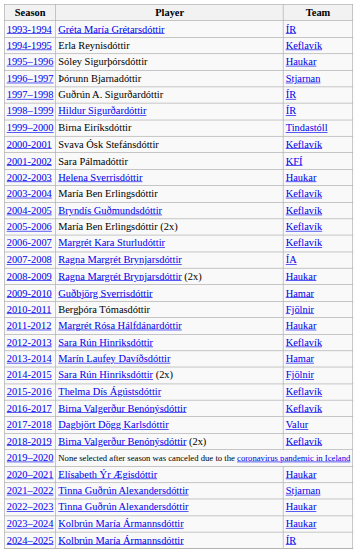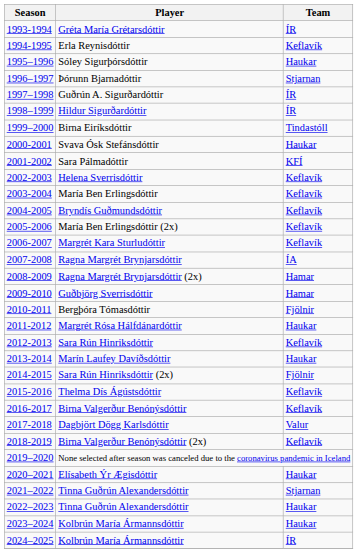 <table class="wikitable">
 <tr>
 <th>Season</th>
 <th>Player</th>
 <th>Team</th>
 </tr>
 <tr>
 <td><a href='#'>1993-1994</a></td>
 <td> <a href='#'>Gréta María Grétarsdóttir</a></td>
 <td><a href='#'>ÍR</a></td>
 </tr>
 <tr>
 <td><a href='#'>1994-1995</a></td>
 <td> Erla Reynisdóttir</td>
 <td><a href='#'>Keflavík</a></td>
 </tr>
 <tr>
 <td><a href='#'>1995–1996</a></td>
 <td> Sóley Sigurþórsdóttir</td>
 <td><a href='#'>Haukar</a></td>
 </tr>
 <tr>
 <td><a href='#'>1996–1997</a></td>
 <td> Þórunn Bjarnadóttir</td>
 <td><a href='#'>Stjarnan</a></td>
 </tr>
 <tr>
 <td><a href='#'>1997–1998</a></td>
 <td> Guðrún A. Sigurðardóttir</td>
 <td><a href='#'>ÍR</a></td>
 </tr>
 <tr>
 <td><a href='#'>1998–1999</a></td>
 <td> <a href='#'>Hildur Sigurðardóttir</a></td>
 <td><a href='#'>ÍR</a></td>
 </tr>
 <tr>
 <td><a href='#'>1999–2000</a></td>
 <td> Birna Eiríksdóttir</td>
 <td><a href='#'>Tindastóll</a></td>
 </tr>
 <tr>
 <td><a href='#'>2000-2001</a></td>
 <td> Svava Ósk Stefánsdóttir</td>
-<td><a href='#'>Keflavík</a></td>
+<td><a href='#'>Haukar</a></td>
 </tr>
 <tr>
 <td><a href='#'>2001-2002</a></td>
 <td> Sara Pálmadóttir</td>
 <td><a href='#'>KFÍ</a></td>
 </tr>
 <tr>
 <td><a href='#'>2002-2003</a></td>
 <td> <a href='#'>Helena Sverrisdóttir</a></td>
-<td><a href='#'>Haukar</a></td>
+<td><a href='#'>Keflavík</a></td>
 </tr>
 <tr>
 <td><a href='#'>2003-2004</a></td>
 <td> María Ben Erlingsdóttir</td>
 <td><a href='#'>Keflavík</a></td>
 </tr>
 <tr>
 <td><a href='#'>2004-2005</a></td>
 <td> <a href='#'>Bryndís Guðmundsdóttir</a></td>
 <td><a href='#'>Keflavík</a></td>
 </tr>
 <tr>
 <td><a href='#'>2005-2006</a></td>
 <td> María Ben Erlingsdóttir (2x)</td>
 <td><a href='#'>Keflavík</a></td>
 </tr>
 <tr>
 <td><a href='#'>2006-2007</a></td>
 <td> <a href='#'>Margrét Kara Sturludóttir</a></td>
 <td><a href='#'>Keflavík</a></td>
 </tr>
 <tr>
 <td><a href='#'>2007-2008</a></td>
 <td> <a href='#'>Ragna Margrét Brynjarsdóttir</a></td>
 <td><a href='#'>ÍA</a></td>
 </tr>
 <tr>
 <td><a href='#'>2008-2009</a></td>
 <td> <a href='#'>Ragna Margrét Brynjarsdóttir</a> (2x)</td>
-<td><a href='#'>Haukar</a></td>
+<td><a href='#'>Hamar</a></td>
 </tr>
 <tr>
 <td><a href='#'>2009-2010</a></td>
 <td> <a href='#'>Guðbjörg Sverrisdóttir</a></td>
 <td><a href='#'>Hamar</a></td>
 </tr>
 <tr>
 <td><a href='#'>2010-2011</a></td>
 <td> Bergþóra Tómasdóttir</td>
 <td><a href='#'>Fjölnir</a></td>
 </tr>
 <tr>
 <td><a href='#'>2011-2012</a></td>
 <td> <a href='#'>Margrét Rósa Hálfdánardóttir</a></td>
 <td><a href='#'>Haukar</a></td>
 </tr>
 <tr>
 <td><a href='#'>2012-2013</a></td>
 <td> <a href='#'>Sara Rún Hinriksdóttir</a></td>
 <td><a href='#'>Keflavík</a></td>
 </tr>
 <tr>
 <td><a href='#'>2013-2014</a></td>
 <td> <a href='#'>Marín Laufey Davíðsdóttir</a></td>
-<td><a href='#'>Hamar</a></td>
+<td><a href='#'>Haukar</a></td>
 </tr>
 <tr>
 <td><a href='#'>2014-2015</a></td>
 <td> <a href='#'>Sara Rún Hinriksdóttir</a> (2x)</td>
 <td><a href='#'>Fjölnir</a></td>
 </tr>
 <tr>
 <td><a href='#'>2015-2016</a></td>
 <td> <a href='#'>Thelma Dís Ágústsdóttir</a></td>
 <td><a href='#'>Keflavík</a></td>
 </tr>
 <tr>
 <td><a href='#'>2016-2017</a></td>
 <td> <a href='#'>Birna Valgerður Benónýsdóttir</a></td>
 <td><a href='#'>Keflavík</a></td>
 </tr>
 <tr>
 <td><a href='#'>2017-2018</a></td>
 <td> <a href='#'>Dagbjört Dögg Karlsdóttir</a></td>
 <td><a href='#'>Valur</a></td>
 </tr>
 <tr>
 <td><a href='#'>2018-2019</a></td>
 <td> <a href='#'>Birna Valgerður Benónýsdóttir</a> (2x)</td>
 <td><a href='#'>Keflavík</a></td>
 </tr>
 <tr>
 <td><a href='#'>2019–2020</a></td>
 <td colspan="2"><small>None selected after season was canceled due to the <a href='#'>coronavirus pandemic in Iceland</a></small></td>
 </tr>
 <tr>
 <td><a href='#'>2020–2021</a></td>
 <td> <a href='#'>Elísabeth Ýr Ægisdóttir</a></td>
 <td><a href='#'>Haukar</a></td>
 </tr>
 <tr>
 <td><a href='#'>2021–2022</a></td>
 <td> <a href='#'>Tinna Guðrún Alexandersdóttir</a></td>
 <td><a href='#'>Stjarnan</a></td>
 </tr>
 <tr>
 <td><a href='#'>2022–2023</a></td>
 <td> <a href='#'>Tinna Guðrún Alexandersdóttir</a></td>
 <td><a href='#'>Haukar</a></td>
 </tr>
 <tr>
 <td><a href='#'>2023–2024</a></td>
 <td> <a href='#'>Kolbrún María Ármannsdóttir</a></td>
 <td><a href='#'>Haukar</a></td>
 </tr>
 <tr>
 <td><a href='#'>2024–2025</a></td>
 <td> <a href='#'>Kolbrún María Ármannsdóttir</a></td>
 <td><a href='#'>ÍR</a></td>
 </tr>
 <tr>
 </tr>
 </table>
